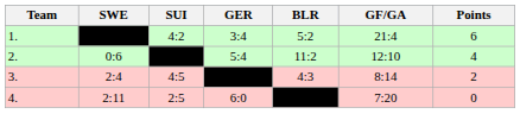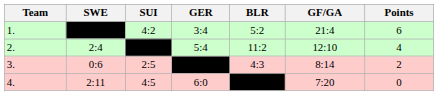 <table class="wikitable" bgcolor="#EFEFFF" width="50%">
 <tr bgcolor="#BCD2EE">
 <th>Team</th>
 <th>SWE</th>
 <th>SUI</th>
 <th>GER</th>
 <th>BLR</th>
 <th>GF/GA</th>
 <th>Points</th>
 </tr>
 <tr bgcolor="#ccffcc" align="center">
 <td align="left">1. </td>
 <td style="background:#000000;"></td>
 <td>4:2</td>
 <td>3:4</td>
 <td>5:2</td>
 <td>21:4</td>
 <td>6</td>
 </tr>
 <tr bgcolor="#ccffcc" align="center">
 <td align="left">2. </td>
-<td>0:6</td>
+<td>2:4</td>
 <td style="background:#000000;"></td>
 <td>5:4</td>
 <td>11:2</td>
 <td>12:10</td>
 <td>4</td>
 </tr>
 <tr bgcolor="#ffcccc" align="center">
 <td align="left">3. </td>
-<td>2:4</td>
-<td>4:5</td>
+<td>0:6</td>
+<td>2:5</td>
 <td style="background:#000000;"></td>
 <td>4:3</td>
 <td>8:14</td>
 <td>2</td>
 </tr>
 <tr bgcolor="#ffcccc" align="center">
 <td align="left">4. </td>
 <td>2:11</td>
-<td>2:5</td>
+<td>4:5</td>
 <td>6:0</td>
 <td style="background:#000000;"></td>
 <td>7:20</td>
 <td>0</td>
 </tr>
 </table>
